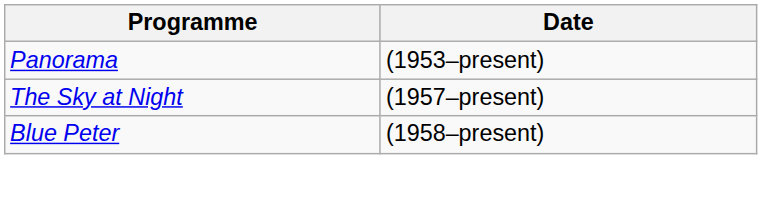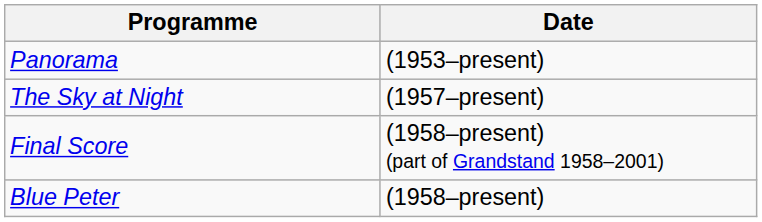 <table class="wikitable">
 <tr>
 <th width=250>Programme</th>
 <th width=250>Date</th>
 </tr>
 <tr>
 <td><em><a href='#'>Panorama</a></em></td>
 <td>(1953–present)</td>
 </tr>
 <tr>
 <td><em><a href='#'>The Sky at Night</a></em></td>
 <td>(1957–present)</td>
 </tr>
 <tr>
+<td><em><a href='#'>Final Score</a></em></td>
+<td>(1958–present)<br><small>(part of <a href='#'>Grandstand</a> 1958–2001)</small></td>
+</tr>
+<tr>
 <td><em><a href='#'>Blue Peter</a></em></td>
 <td>(1958–present)</td>
 </tr>
 </table>
